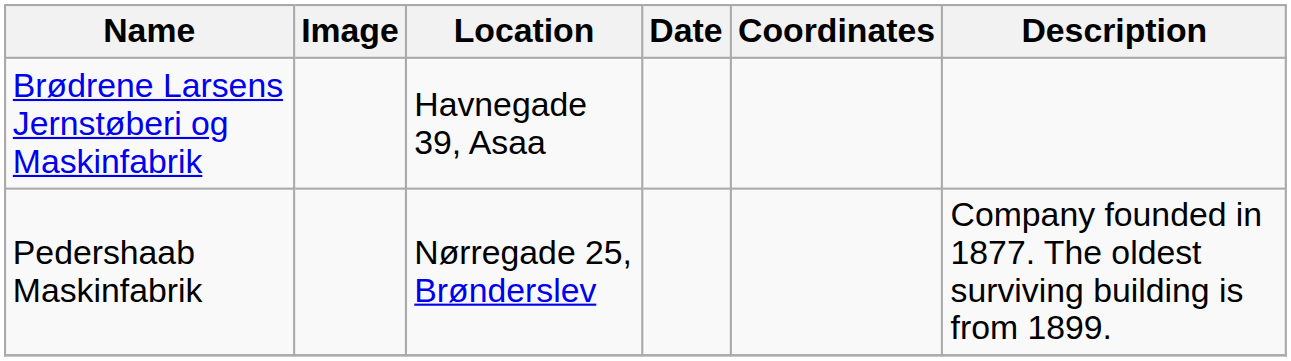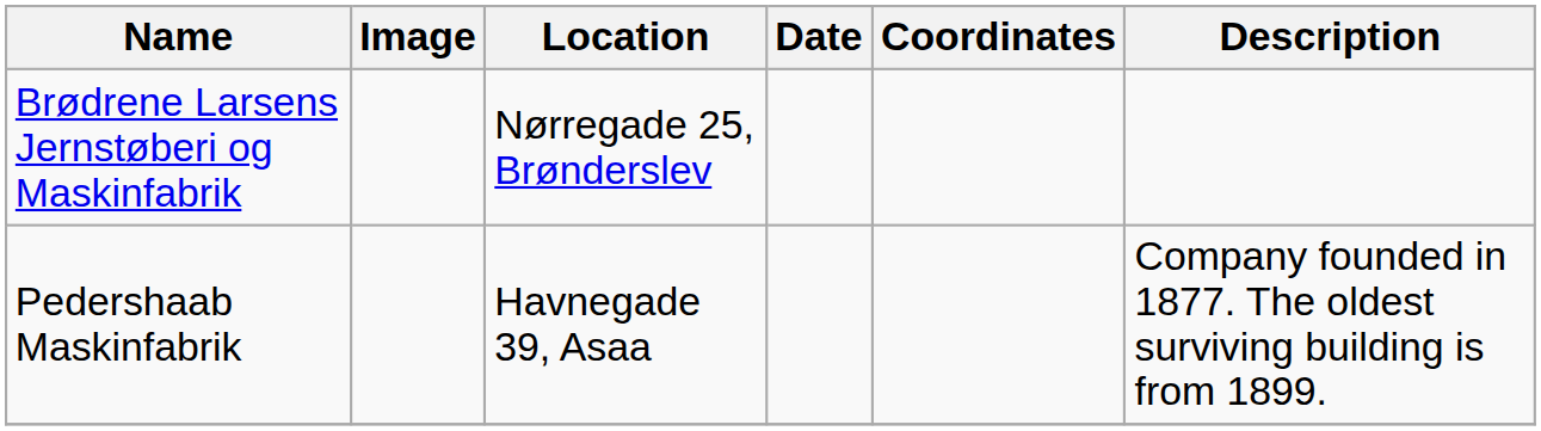 <table class="wikitable sortable">
 <tr>
 <th>Name</th>
 <th>Image</th>
 <th>Location</th>
 <th>Date</th>
 <th>Coordinates</th>
 <th>Description</th>
 </tr>
 <tr>
 <td><a href='#'>Brødrene Larsens Jernstøberi og Maskinfabrik</a></td>
 <td></td>
-<td>Havnegade 39, Asaa</td>
+<td>Nørregade 25, <a href='#'>Brønderslev</a></td>
 <td></td>
 <td></td>
 <td></td>
 </tr>
 <tr>
 <td>Pedershaab Maskinfabrik</td>
 <td></td>
-<td>Nørregade 25, <a href='#'>Brønderslev</a></td>
+<td>Havnegade 39, Asaa</td>
 <td></td>
 <td></td>
 <td>Company founded in 1877. The oldest surviving building is from 1899.</td>
 </tr>
 <tr>
 </tr>
 </table>
